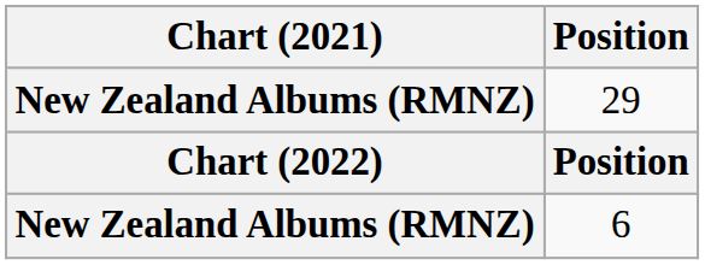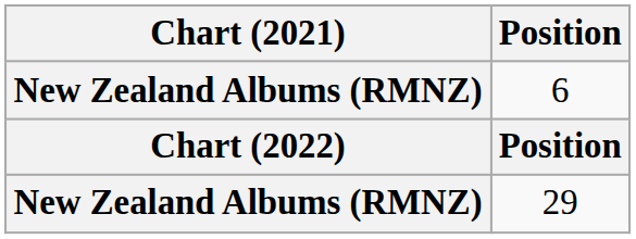 <table class="wikitable plainrowheaders" style="text-align:center">
 <tr>
 <th scope="col">Chart (2021)</th>
 <th scope="col">Position</th>
 </tr>
 <tr>
 <th scope="row">New Zealand Albums (RMNZ)</th>
-<td>29</td>
+<td>6</td>
 </tr>
 <tr>
 <th scope="col">Chart (2022)</th>
 <th scope="col">Position</th>
 </tr>
 <tr>
 <th scope="row">New Zealand Albums (RMNZ)</th>
-<td>6</td>
+<td>29</td>
 </tr>
 </table>
